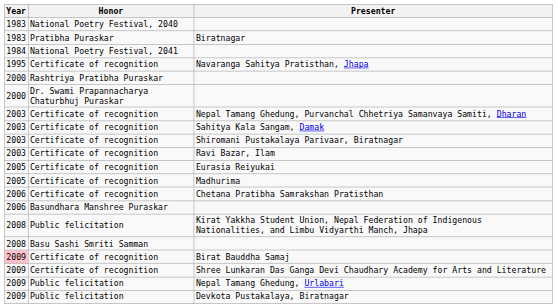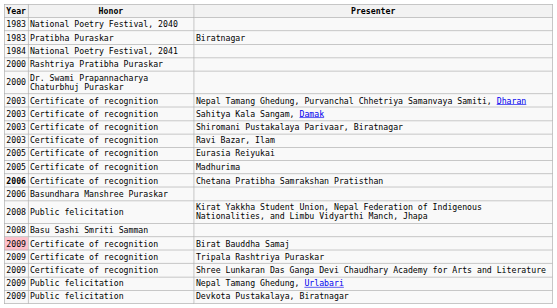 <table class="wikitable sortable">
 <tr>
 <th>Year</th>
 <th>Honor</th>
 <th>Presenter</th>
 </tr>
 <tr>
 <td>1983</td>
 <td>National Poetry Festival, 2040</td>
 <td></td>
 </tr>
 <tr>
 <td>1983</td>
 <td>Pratibha Puraskar</td>
 <td>Biratnagar</td>
 </tr>
 <tr>
 <td>1984</td>
 <td>National Poetry Festival, 2041</td>
 <td></td>
-</tr>
-<tr>
-<td>1995</td>
-<td>Certificate of recognition</td>
-<td>Navaranga Sahitya Pratisthan, <a href='#'>Jhapa</a></td>
 </tr>
 <tr>
 <td>2000</td>
 <td>Rashtriya Pratibha Puraskar</td>
 <td></td>
 </tr>
 <tr>
 <td>2000</td>
 <td>Dr. Swami Prapannacharya Chaturbhuj Puraskar</td>
 <td></td>
 </tr>
 <tr>
 <td>2003</td>
 <td>Certificate of recognition</td>
 <td>Nepal Tamang Ghedung, Purvanchal Chhetriya Samanvaya Samiti, <a href='#'>Dharan</a></td>
 </tr>
 <tr>
 <td>2003</td>
 <td>Certificate of recognition</td>
 <td>Sahitya Kala Sangam, <a href='#'>Damak</a></td>
 </tr>
 <tr>
 <td>2003</td>
 <td>Certificate of recognition</td>
 <td>Shiromani Pustakalaya Parivaar, Biratnagar</td>
 </tr>
 <tr>
 <td>2003</td>
 <td>Certificate of recognition</td>
 <td>Ravi Bazar, Ilam</td>
 </tr>
 <tr>
 <td>2005</td>
 <td>Certificate of recognition</td>
 <td>Eurasia Reiyukai</td>
 </tr>
 <tr>
 <td>2005</td>
 <td>Certificate of recognition</td>
 <td>Madhurima</td>
 </tr>
 <tr>
-<td>2006</td>
+<td><strong>2006</strong></td>
 <td>Certificate of recognition</td>
 <td>Chetana Pratibha Samrakshan Pratisthan</td>
 </tr>
 <tr>
 <td>2006</td>
 <td>Basundhara Manshree Puraskar</td>
 <td></td>
 </tr>
 <tr>
 <td>2008</td>
 <td>Public felicitation</td>
 <td>Kirat Yakkha Student Union, Nepal Federation of Indigenous Nationalities, and Limbu Vidyarthi Manch, Jhapa</td>
 </tr>
 <tr>
 <td>2008</td>
 <td>Basu Sashi Smriti Samman</td>
 <td></td>
 </tr>
 <tr>
 <td style="background: pink;">2009</td>
 <td>Certificate of recognition</td>
 <td>Birat Bauddha Samaj</td>
 </tr>
 <tr>
 <td>2009</td>
 <td>Certificate of recognition</td>
+<td>Tripala Rashtriya Puraskar</td>
+</tr>
+<tr>
+<td>2009</td>
+<td>Certificate of recognition</td>
 <td>Shree Lunkaran Das Ganga Devi Chaudhary Academy for Arts and Literature</td>
 </tr>
 <tr>
 <td>2009</td>
 <td>Public felicitation</td>
 <td>Nepal Tamang Ghedung, <a href='#'>Urlabari</a></td>
 </tr>
 <tr>
 <td>2009</td>
 <td>Public felicitation</td>
 <td>Devkota Pustakalaya, Biratnagar</td>
 </tr>
 </table>
